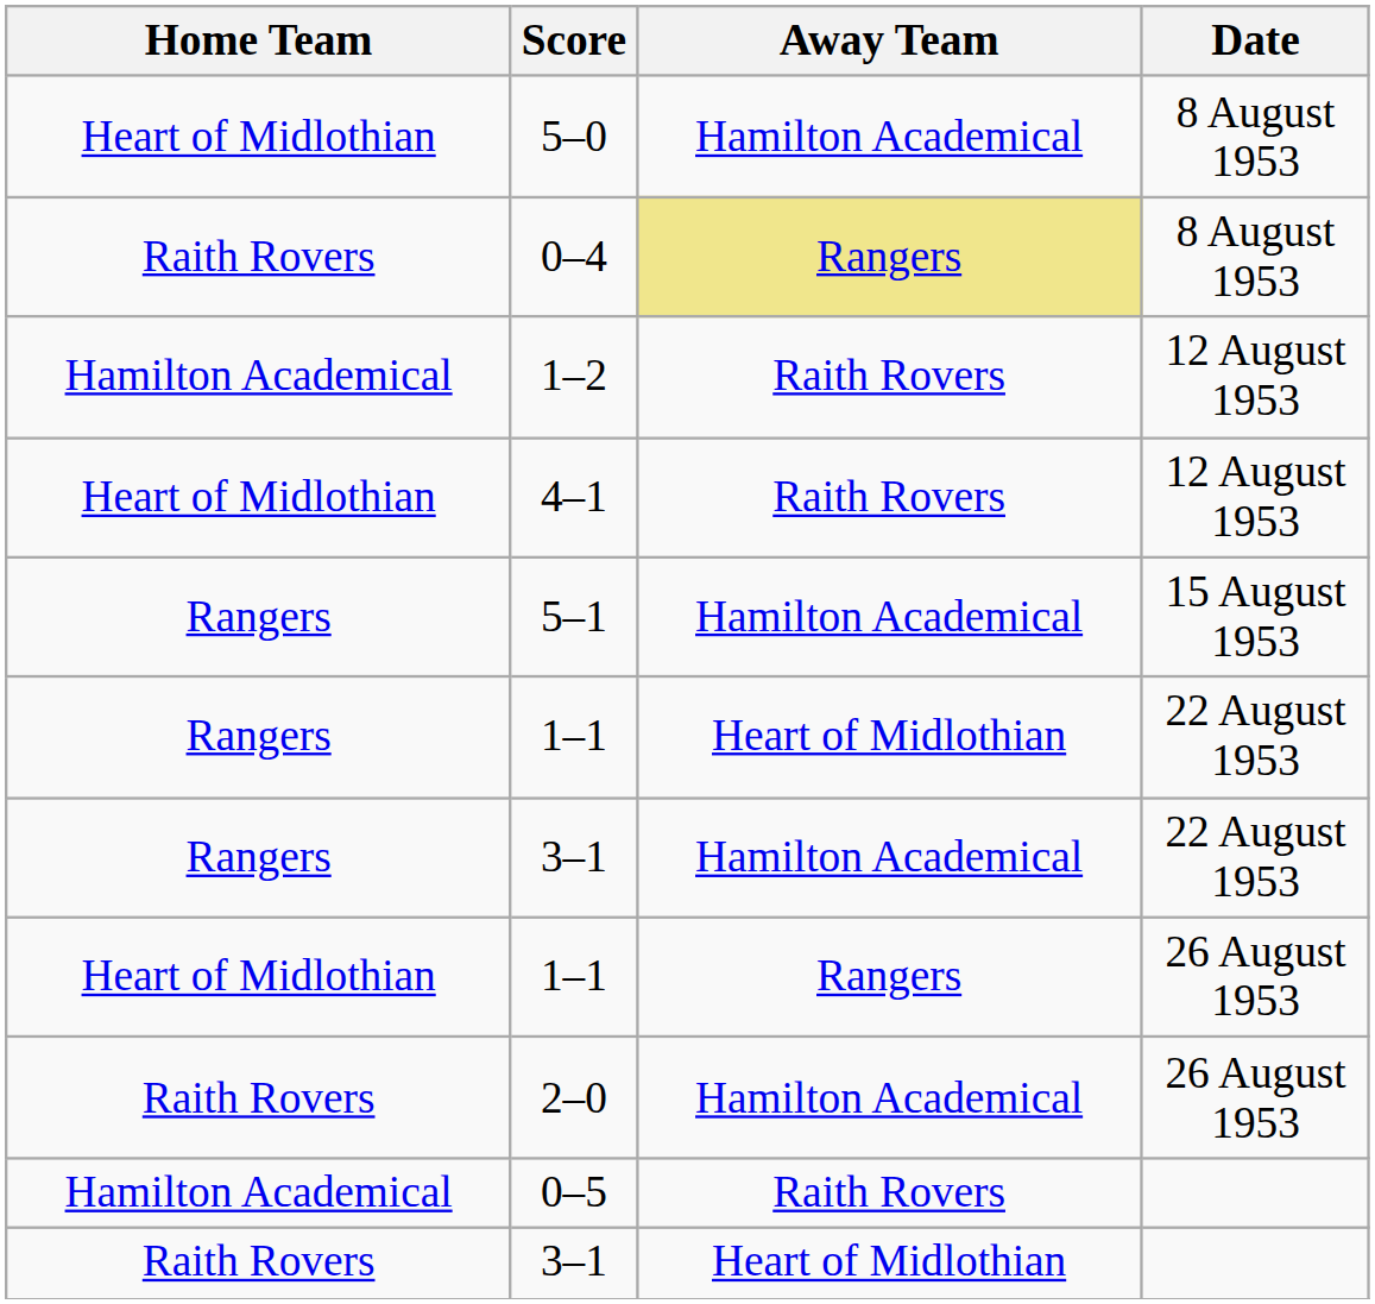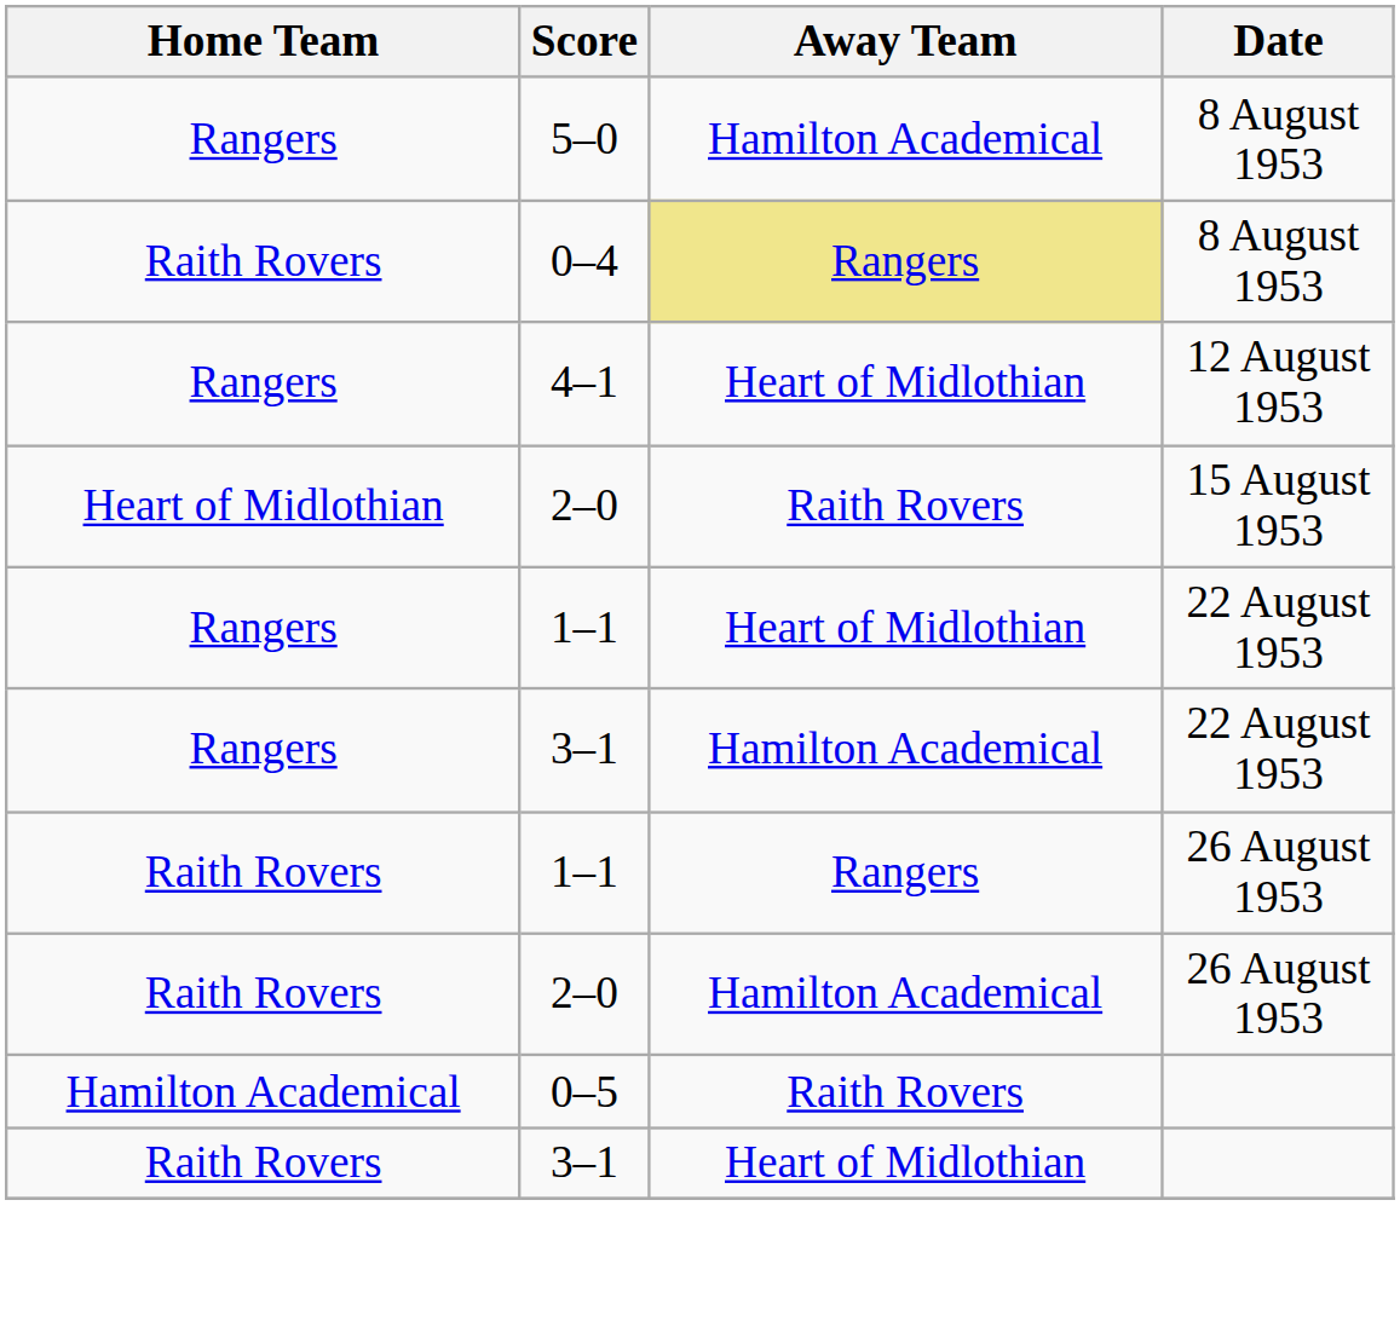 <table class="wikitable" style="text-align:center;">
 <tr>
 <th width=175>Home Team</th>
 <th width=20>Score</th>
 <th width=175>Away Team</th>
 <th width= 75>Date</th>
 </tr>
 <tr>
-<td><a href='#'>Heart of Midlothian</a></td>
+<td><a href='#'>Rangers</a></td>
 <td>5–0</td>
 <td><a href='#'>Hamilton Academical</a></td>
 <td>8 August 1953</td>
 </tr>
 <tr>
 <td><a href='#'>Raith Rovers</a></td>
 <td>0–4</td>
 <td style="background: khaki;"><a href='#'>Rangers</a></td>
 <td>8 August 1953</td>
 </tr>
 <tr>
-<td><a href='#'>Hamilton Academical</a></td>
-<td>1–2</td>
-<td><a href='#'>Raith Rovers</a></td>
+<td><a href='#'>Rangers</a></td>
+<td>4–1</td>
+<td><a href='#'>Heart of Midlothian</a></td>
 <td>12 August 1953</td>
 </tr>
 <tr>
 <td><a href='#'>Heart of Midlothian</a></td>
-<td>4–1</td>
+<td>2–0</td>
 <td><a href='#'>Raith Rovers</a></td>
-<td>12 August 1953</td>
-</tr>
-<tr>
-<td><a href='#'>Rangers</a></td>
-<td>5–1</td>
-<td><a href='#'>Hamilton Academical</a></td>
 <td>15 August 1953</td>
 </tr>
 <tr>
 <td><a href='#'>Rangers</a></td>
 <td>1–1</td>
 <td><a href='#'>Heart of Midlothian</a></td>
 <td>22 August 1953</td>
 </tr>
 <tr>
 <td><a href='#'>Rangers</a></td>
 <td>3–1</td>
 <td><a href='#'>Hamilton Academical</a></td>
 <td>22 August 1953</td>
 </tr>
 <tr>
-<td><a href='#'>Heart of Midlothian</a></td>
+<td><a href='#'>Raith Rovers</a></td>
 <td>1–1</td>
 <td><a href='#'>Rangers</a></td>
 <td>26 August 1953</td>
 </tr>
 <tr>
 <td><a href='#'>Raith Rovers</a></td>
 <td>2–0</td>
 <td><a href='#'>Hamilton Academical</a></td>
 <td>26 August 1953</td>
 </tr>
 <tr>
 <td><a href='#'>Hamilton Academical</a></td>
 <td>0–5</td>
 <td><a href='#'>Raith Rovers</a></td>
 <td></td>
 </tr>
 <tr>
 <td><a href='#'>Raith Rovers</a></td>
 <td>3–1</td>
 <td><a href='#'>Heart of Midlothian</a></td>
 <td></td>
 </tr>
 <tr>
 </tr>
 </table>
